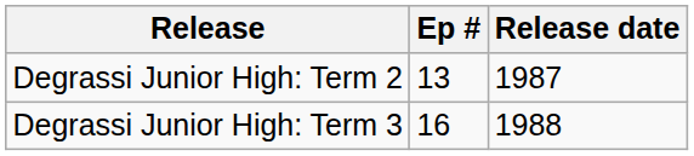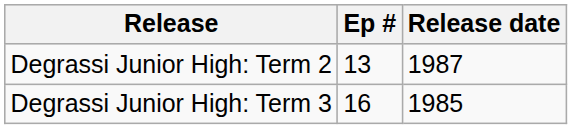 <table class="wikitable">
 <tr>
 <th>Release</th>
 <th>Ep #</th>
 <th>Release date</th>
 </tr>
 <tr>
 <td>Degrassi Junior High: Term 2</td>
 <td>13</td>
 <td>1987</td>
 </tr>
 <tr>
 <td>Degrassi Junior High: Term 3</td>
 <td>16</td>
-<td>1988</td>
+<td>1985</td>
 </tr>
 </table>
